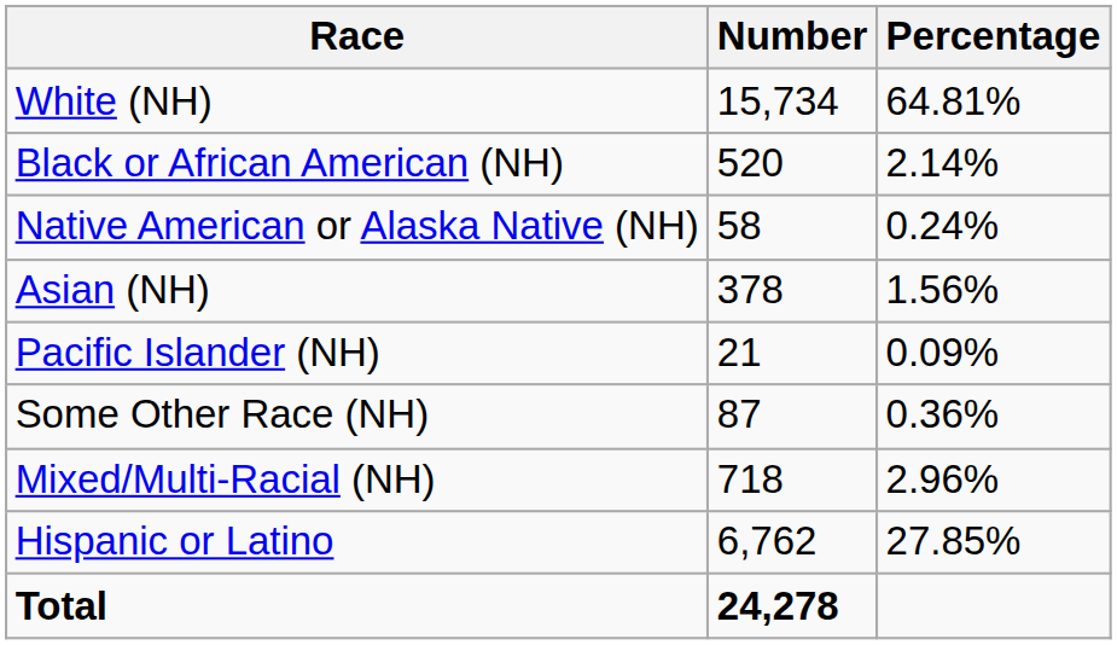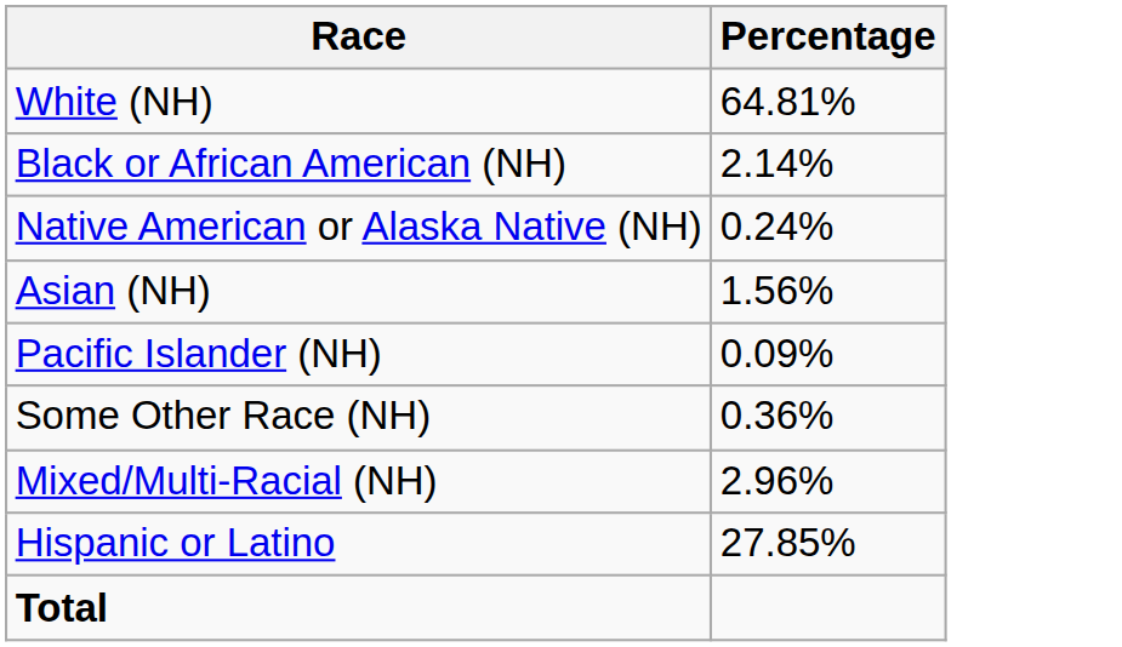 <table class="wikitable">
 <tr>
 <th>Race</th>
-<th>Number</th>
 <th>Percentage</th>
 </tr>
 <tr>
 <td><a href='#'>White</a> (NH)</td>
-<td>15,734</td>
 <td>64.81%</td>
 </tr>
 <tr>
 <td><a href='#'>Black or African American</a> (NH)</td>
-<td>520</td>
 <td>2.14%</td>
 </tr>
 <tr>
 <td><a href='#'>Native American</a> or <a href='#'>Alaska Native</a> (NH)</td>
-<td>58</td>
 <td>0.24%</td>
 </tr>
 <tr>
 <td><a href='#'>Asian</a> (NH)</td>
-<td>378</td>
 <td>1.56%</td>
 </tr>
 <tr>
 <td><a href='#'>Pacific Islander</a> (NH)</td>
-<td>21</td>
 <td>0.09%</td>
 </tr>
 <tr>
 <td>Some Other Race (NH)</td>
-<td>87</td>
 <td>0.36%</td>
 </tr>
 <tr>
 <td><a href='#'>Mixed/Multi-Racial</a> (NH)</td>
-<td>718</td>
 <td>2.96%</td>
 </tr>
 <tr>
 <td><a href='#'>Hispanic or Latino</a></td>
-<td>6,762</td>
 <td>27.85%</td>
 </tr>
 <tr>
 <td><strong>Total</strong></td>
-<td><strong>24,278</strong></td>
 <td></td>
 </tr>
 </table>
